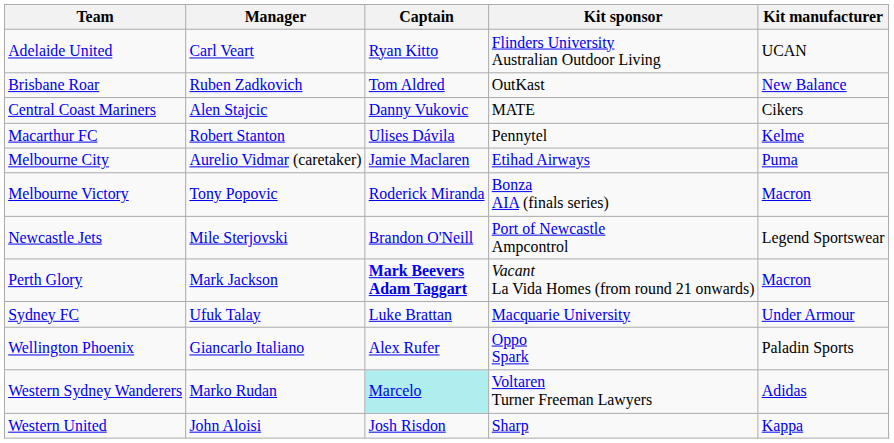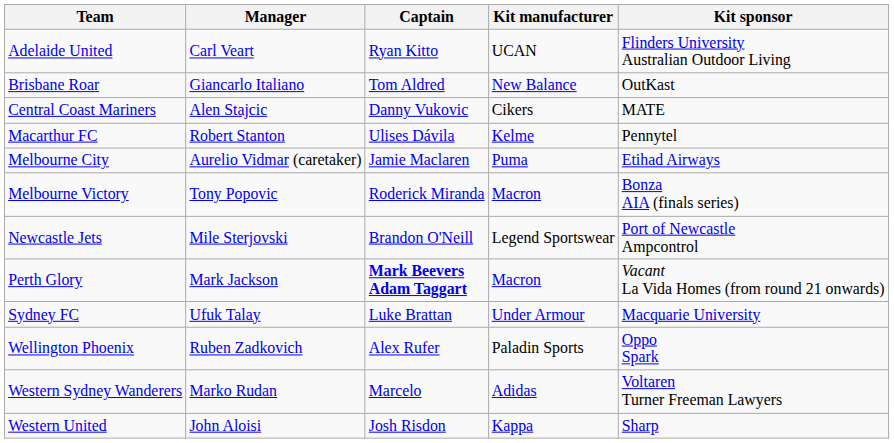 <table class="wikitable">
 <tr>
 <th>Team</th>
 <th>Manager</th>
 <th>Captain</th>
+<th>Kit manufacturer</th>
 <th>Kit sponsor</th>
-<th>Kit manufacturer</th>
 </tr>
 <tr>
 <td><a href='#'>Adelaide United</a></td>
 <td> <a href='#'>Carl Veart</a></td>
 <td> <a href='#'>Ryan Kitto</a></td>
+<td>UCAN</td>
 <td><a href='#'>Flinders University</a><br>Australian Outdoor Living</td>
-<td>UCAN</td>
 </tr>
 <tr>
 <td><a href='#'>Brisbane Roar</a></td>
-<td> <a href='#'>Ruben Zadkovich</a></td>
+<td> <a href='#'>Giancarlo Italiano</a></td>
 <td> <a href='#'>Tom Aldred</a></td>
+<td><a href='#'>New Balance</a></td>
 <td>OutKast</td>
-<td><a href='#'>New Balance</a></td>
 </tr>
 <tr>
 <td><a href='#'>Central Coast Mariners</a></td>
 <td> <a href='#'>Alen Stajcic</a></td>
 <td> <a href='#'>Danny Vukovic</a></td>
+<td>Cikers</td>
 <td>MATE</td>
-<td>Cikers</td>
 </tr>
 <tr>
 <td><a href='#'>Macarthur FC</a></td>
 <td> <a href='#'>Robert Stanton</a></td>
 <td> <a href='#'>Ulises Dávila</a></td>
+<td><a href='#'>Kelme</a></td>
 <td>Pennytel</td>
-<td><a href='#'>Kelme</a></td>
 </tr>
 <tr>
 <td><a href='#'>Melbourne City</a></td>
 <td> <a href='#'>Aurelio Vidmar</a> (caretaker)</td>
 <td> <a href='#'>Jamie Maclaren</a></td>
+<td><a href='#'>Puma</a></td>
 <td><a href='#'>Etihad Airways</a></td>
-<td><a href='#'>Puma</a></td>
 </tr>
 <tr>
 <td><a href='#'>Melbourne Victory</a></td>
 <td> <a href='#'>Tony Popovic</a></td>
 <td> <a href='#'>Roderick Miranda</a></td>
+<td><a href='#'>Macron</a></td>
 <td><a href='#'>Bonza</a><br><a href='#'>AIA</a> (finals series)</td>
-<td><a href='#'>Macron</a></td>
 </tr>
 <tr>
 <td><a href='#'>Newcastle Jets</a></td>
 <td> <a href='#'>Mile Sterjovski</a></td>
 <td> <a href='#'>Brandon O'Neill</a></td>
+<td>Legend Sportswear</td>
 <td><a href='#'>Port of Newcastle</a><br>Ampcontrol</td>
-<td>Legend Sportswear</td>
 </tr>
 <tr>
 <td><a href='#'>Perth Glory</a></td>
 <td> <a href='#'>Mark Jackson</a></td>
 <td><strong> <a href='#'>Mark Beevers</a><br> <a href='#'>Adam Taggart</a></strong></td>
+<td><a href='#'>Macron</a></td>
 <td><em>Vacant</em><br>La Vida Homes (from round 21 onwards)</td>
-<td><a href='#'>Macron</a></td>
 </tr>
 <tr>
 <td><a href='#'>Sydney FC</a></td>
 <td> <a href='#'>Ufuk Talay</a></td>
 <td> <a href='#'>Luke Brattan</a></td>
+<td><a href='#'>Under Armour</a></td>
 <td><a href='#'>Macquarie University</a></td>
-<td><a href='#'>Under Armour</a></td>
 </tr>
 <tr>
 <td><a href='#'>Wellington Phoenix</a></td>
-<td> <a href='#'>Giancarlo Italiano</a></td>
+<td> <a href='#'>Ruben Zadkovich</a></td>
 <td> <a href='#'>Alex Rufer</a></td>
+<td>Paladin Sports</td>
 <td><a href='#'>Oppo</a> <br><a href='#'>Spark</a></td>
-<td>Paladin Sports</td>
 </tr>
 <tr>
 <td><a href='#'>Western Sydney Wanderers</a></td>
 <td> <a href='#'>Marko Rudan</a></td>
-<td style="background: paleturquoise;"> <a href='#'>Marcelo</a></td>
+<td> <a href='#'>Marcelo</a></td>
+<td><a href='#'>Adidas</a></td>
 <td><a href='#'>Voltaren</a><br>Turner Freeman Lawyers</td>
-<td><a href='#'>Adidas</a></td>
 </tr>
 <tr>
 <td><a href='#'>Western United</a></td>
 <td> <a href='#'>John Aloisi</a></td>
 <td> <a href='#'>Josh Risdon</a></td>
+<td><a href='#'>Kappa</a></td>
 <td><a href='#'>Sharp</a></td>
-<td><a href='#'>Kappa</a></td>
 </tr>
 </table>
